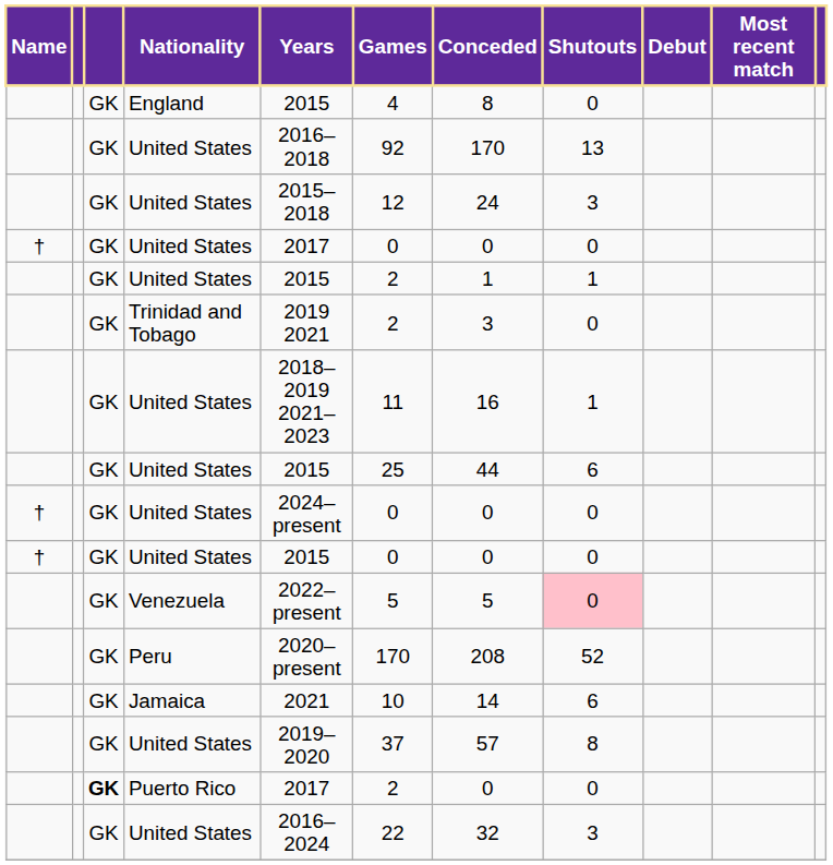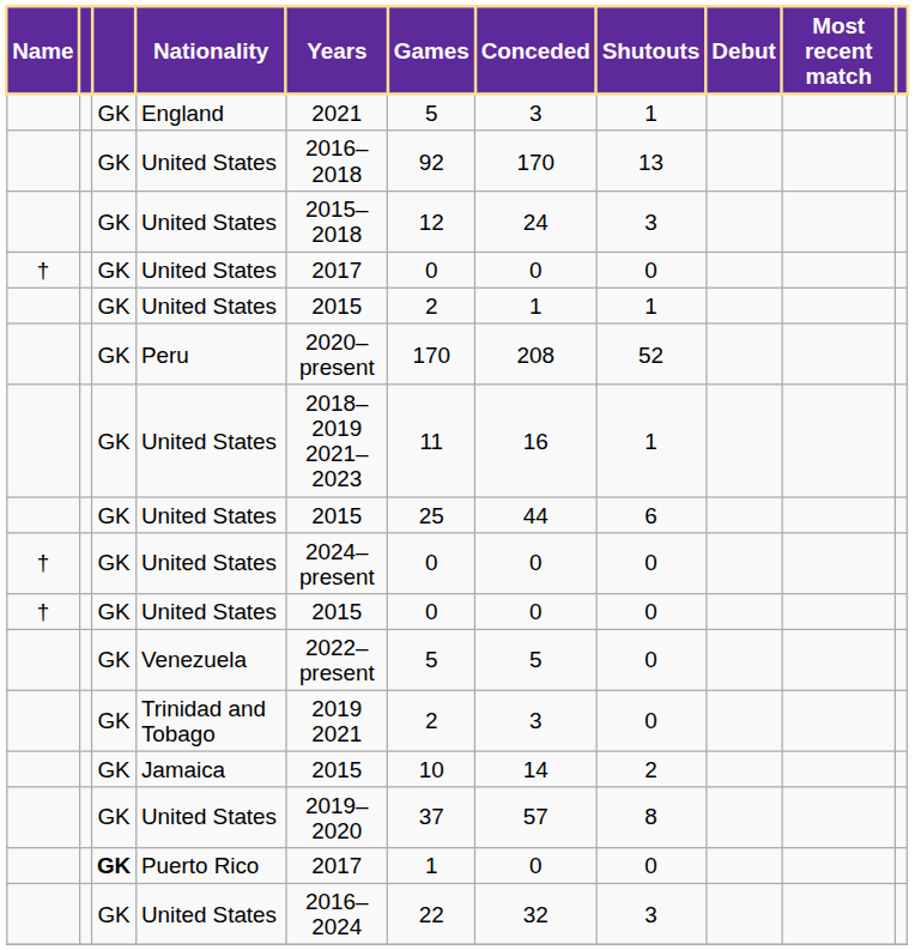 <table class="wikitable sortable" style="text-align:center; font-size:95%;">
 <tr>
 <th style="background-color:#5E299A; color:#FFFFFF; border:2px solid #F8E196;" scope="col">Name</th>
 <th style="background-color:#5E299A; color:#FFFFFF; border:2px solid #F8E196;" scope="col"></th>
 <th style="background-color:#5E299A; color:#FFFFFF; border:2px solid #F8E196;" scope="col"></th>
 <th style="background-color:#5E299A; color:#FFFFFF; border:2px solid #F8E196;" scope="col">Nationality</th>
 <th style="background-color:#5E299A; color:#FFFFFF; border:2px solid #F8E196;" scope="col">Years</th>
 <th style="background-color:#5E299A; color:#FFFFFF; border:2px solid #F8E196;" scope="col">Games</th>
 <th style="background-color:#5E299A; color:#FFFFFF; border:2px solid #F8E196;" scope="col">Conceded</th>
 <th style="background-color:#5E299A; color:#FFFFFF; border:2px solid #F8E196;" scope="col">Shutouts</th>
 <th style="background-color:#5E299A; color:#FFFFFF; border:2px solid #F8E196;" scope="col">Debut</th>
 <th style="background-color:#5E299A; color:#FFFFFF; border:2px solid #F8E196;" scope="col">Most recent match</th>
 <th style="background-color:#5E299A; color:#FFFFFF; border:2px solid #F8E196;" scope="col" class="unsortable"></th>
 </tr>
 <tr>
 <td></td>
 <td></td>
 <td>GK</td>
 <td align="left"> England</td>
-<td>2015</td>
-<td>4</td>
-<td>8</td>
-<td>0</td>
+<td>2021</td>
+<td>5</td>
+<td>3</td>
+<td>1</td>
 <td></td>
 <td></td>
 <td></td>
 </tr>
 <tr>
 <td></td>
 <td></td>
 <td>GK</td>
 <td align="left"> United States</td>
 <td>2016–2018</td>
 <td>92</td>
 <td>170</td>
 <td>13</td>
 <td></td>
 <td></td>
 <td></td>
 </tr>
 <tr>
 <td></td>
 <td></td>
 <td>GK</td>
 <td align="left"> United States</td>
 <td>2015–2018</td>
 <td>12</td>
 <td>24</td>
 <td>3</td>
 <td></td>
 <td></td>
 <td></td>
 </tr>
 <tr>
 <td> †</td>
 <td></td>
 <td>GK</td>
 <td align="left"> United States</td>
 <td>2017</td>
 <td>0</td>
 <td>0</td>
 <td>0</td>
 <td></td>
 <td></td>
 <td></td>
 </tr>
 <tr>
 <td></td>
 <td></td>
 <td>GK</td>
 <td align="left"> United States</td>
 <td>2015</td>
 <td>2</td>
 <td>1</td>
 <td>1</td>
 <td></td>
 <td></td>
 <td></td>
 </tr>
 <tr>
 <td></td>
 <td></td>
 <td>GK</td>
-<td align="left"> Trinidad and Tobago</td>
-<td>2019<br>2021</td>
-<td>2</td>
-<td>3</td>
-<td>0</td>
+<td align="left"> Peru</td>
+<td>2020–present</td>
+<td>170</td>
+<td>208</td>
+<td>52</td>
 <td></td>
 <td></td>
 <td></td>
 </tr>
 <tr>
 <td></td>
 <td></td>
 <td>GK</td>
 <td align="left"> United States</td>
 <td>2018–2019<br>2021–2023</td>
 <td>11</td>
 <td>16</td>
 <td>1</td>
 <td></td>
 <td></td>
 <td></td>
 </tr>
 <tr>
 <td></td>
 <td></td>
 <td>GK</td>
 <td align="left"> United States</td>
 <td>2015</td>
 <td>25</td>
 <td>44</td>
 <td>6</td>
 <td></td>
 <td></td>
 <td></td>
 </tr>
 <tr>
 <td> †</td>
 <td></td>
 <td>GK</td>
 <td align="left"> United States</td>
 <td>2024–present</td>
 <td>0</td>
 <td>0</td>
 <td>0</td>
 <td></td>
 <td></td>
 <td></td>
 </tr>
 <tr>
 <td> †</td>
 <td></td>
 <td>GK</td>
 <td align="left"> United States</td>
 <td>2015</td>
 <td>0</td>
 <td>0</td>
 <td>0</td>
 <td></td>
 <td></td>
 <td></td>
 </tr>
 <tr>
 <td><strong></strong></td>
 <td></td>
 <td>GK</td>
 <td align="left"> Venezuela</td>
 <td>2022–present</td>
 <td>5</td>
 <td>5</td>
-<td style="background: pink;">0</td>
+<td>0</td>
 <td></td>
 <td></td>
 <td></td>
 </tr>
 <tr>
 <td></td>
 <td></td>
 <td>GK</td>
-<td align="left"> Peru</td>
-<td>2020–present</td>
-<td>170</td>
-<td>208</td>
-<td>52</td>
+<td align="left"> Trinidad and Tobago</td>
+<td>2019<br>2021</td>
+<td>2</td>
+<td>3</td>
+<td>0</td>
 <td></td>
 <td></td>
 <td></td>
 </tr>
 <tr>
 <td></td>
 <td></td>
 <td>GK</td>
 <td align="left"> Jamaica</td>
-<td>2021</td>
+<td>2015</td>
 <td>10</td>
 <td>14</td>
-<td>6</td>
+<td>2</td>
 <td></td>
 <td></td>
 <td></td>
 </tr>
 <tr>
 <td></td>
 <td></td>
 <td>GK</td>
 <td align="left"> United States</td>
 <td>2019–2020</td>
 <td>37</td>
 <td>57</td>
 <td>8</td>
 <td></td>
 <td></td>
 <td></td>
 </tr>
 <tr>
 <td></td>
 <td></td>
 <td><strong>GK</strong></td>
 <td align="left"> Puerto Rico</td>
 <td>2017</td>
-<td>2</td>
+<td>1</td>
 <td>0</td>
 <td>0</td>
 <td></td>
 <td></td>
 <td></td>
 </tr>
 <tr>
 <td></td>
 <td></td>
 <td>GK</td>
 <td align="left"> United States</td>
 <td>2016–2024</td>
 <td>22</td>
 <td>32</td>
 <td>3</td>
 <td></td>
 <td></td>
 <td></td>
 </tr>
 <tr>
 </tr>
 </table>
